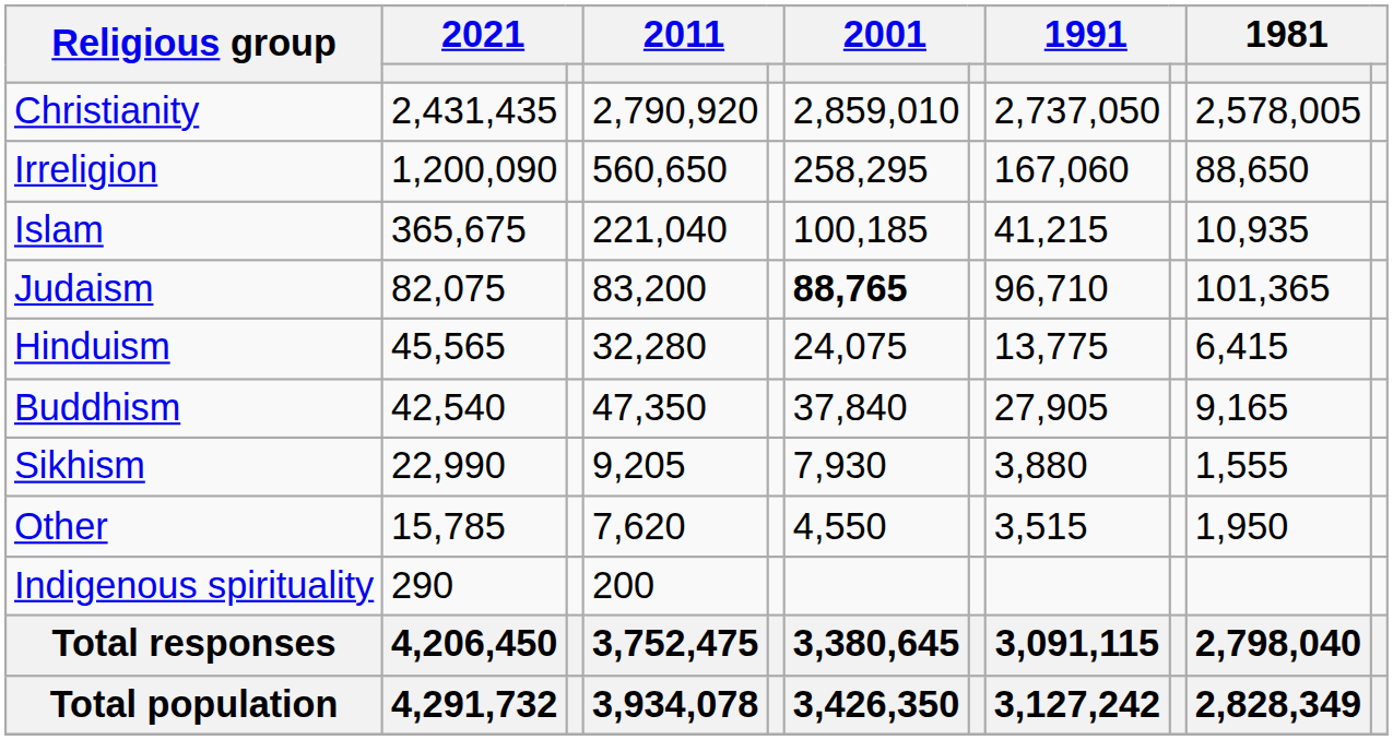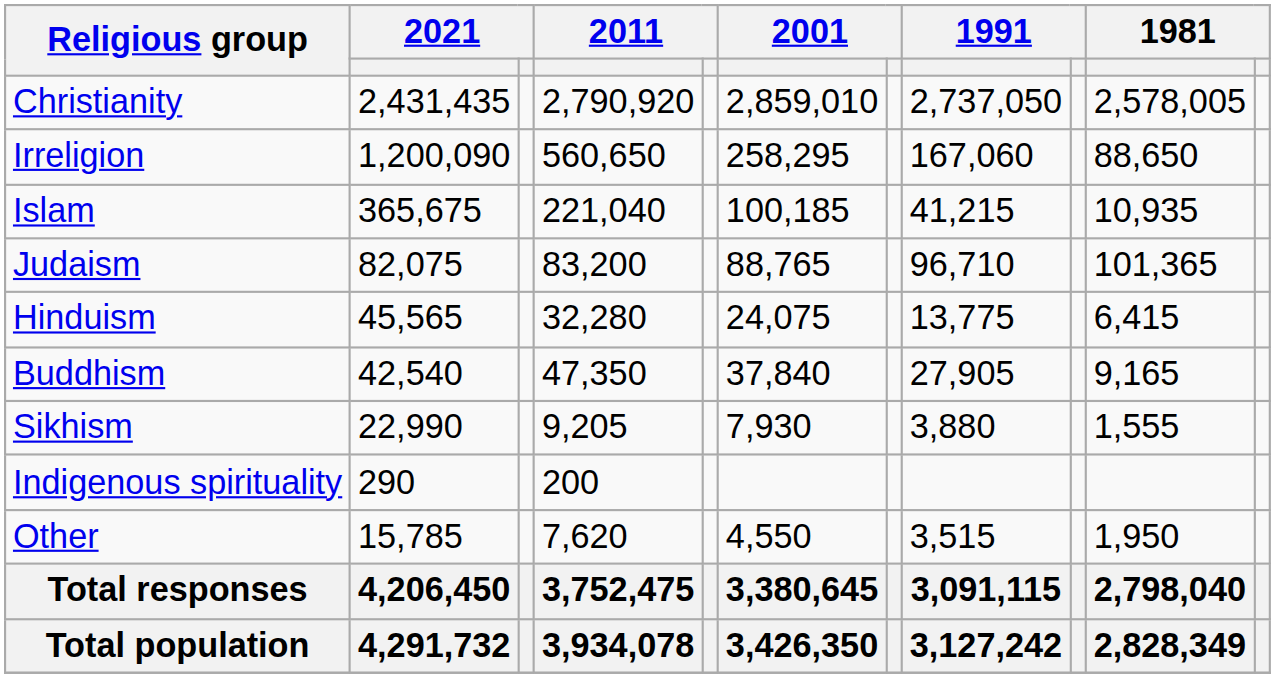 <table class="wikitable collapsible sortable">
 <tr>
 <th rowspan="2"><a href='#'>Religious</a> group</th>
 <th colspan="2"><a href='#'>2021</a></th>
 <th colspan="2"><a href='#'>2011</a></th>
 <th colspan="2"><a href='#'>2001</a></th>
 <th colspan="2"><a href='#'>1991</a></th>
 <th colspan="2">1981</th>
 </tr>
 <tr>
 <th><a href='#'></a></th>
 <th></th>
 <th></th>
 <th></th>
 <th></th>
 <th></th>
 <th></th>
 <th></th>
 <th></th>
 <th></th>
 </tr>
 <tr>
 <td><a href='#'>Christianity</a> </td>
 <td>2,431,435</td>
 <td></td>
 <td>2,790,920</td>
 <td></td>
 <td>2,859,010</td>
 <td></td>
 <td>2,737,050</td>
 <td></td>
 <td>2,578,005</td>
 <td></td>
 </tr>
 <tr>
 <td><a href='#'>Irreligion</a></td>
 <td>1,200,090</td>
 <td></td>
 <td>560,650</td>
 <td></td>
 <td>258,295</td>
 <td></td>
 <td>167,060</td>
 <td></td>
 <td>88,650</td>
 <td></td>
 </tr>
 <tr>
 <td><a href='#'>Islam</a> </td>
 <td>365,675</td>
 <td></td>
 <td>221,040</td>
 <td></td>
 <td>100,185</td>
 <td></td>
 <td>41,215</td>
 <td></td>
 <td>10,935</td>
 <td></td>
 </tr>
 <tr>
 <td><a href='#'>Judaism</a> </td>
 <td>82,075</td>
 <td></td>
 <td>83,200</td>
 <td></td>
-<td><strong>88,765</strong></td>
+<td>88,765</td>
 <td></td>
 <td>96,710</td>
 <td></td>
 <td>101,365</td>
 <td></td>
 </tr>
 <tr>
 <td><a href='#'>Hinduism</a> </td>
 <td>45,565</td>
 <td></td>
 <td>32,280</td>
 <td></td>
 <td>24,075</td>
 <td></td>
 <td>13,775</td>
 <td></td>
 <td>6,415</td>
 <td></td>
 </tr>
 <tr>
 <td><a href='#'>Buddhism</a> </td>
 <td>42,540</td>
 <td></td>
 <td>47,350</td>
 <td></td>
 <td>37,840</td>
 <td></td>
 <td>27,905</td>
 <td></td>
 <td>9,165</td>
 <td></td>
 </tr>
 <tr>
 <td><a href='#'>Sikhism</a> </td>
 <td>22,990</td>
 <td></td>
 <td>9,205</td>
 <td></td>
 <td>7,930</td>
 <td></td>
 <td>3,880</td>
 <td></td>
 <td>1,555</td>
 <td></td>
 </tr>
 <tr>
+<td><a href='#'>Indigenous spirituality</a></td>
+<td>290</td>
+<td></td>
+<td>200</td>
+<td></td>
+<td></td>
+<td></td>
+<td></td>
+<td></td>
+<td></td>
+<td></td>
+</tr>
+<tr>
 <td><a href='#'>Other</a></td>
 <td>15,785</td>
 <td></td>
 <td>7,620</td>
 <td></td>
 <td>4,550</td>
 <td></td>
 <td>3,515</td>
 <td></td>
 <td>1,950</td>
-<td></td>
-</tr>
-<tr>
-<td><a href='#'>Indigenous spirituality</a></td>
-<td>290</td>
-<td></td>
-<td>200</td>
-<td></td>
-<td></td>
-<td></td>
-<td></td>
-<td></td>
-<td></td>
 <td></td>
 </tr>
 <tr>
 <th>Total responses</th>
 <th>4,206,450</th>
 <th></th>
 <th>3,752,475</th>
 <th></th>
 <th>3,380,645</th>
 <th></th>
 <th>3,091,115</th>
 <th></th>
 <th>2,798,040</th>
 <th></th>
 </tr>
 <tr class="sortbottom">
 <th>Total population</th>
 <th>4,291,732</th>
 <th></th>
 <th>3,934,078</th>
 <th></th>
 <th>3,426,350</th>
 <th></th>
 <th>3,127,242</th>
 <th></th>
 <th>2,828,349</th>
 <th></th>
 </tr>
 <tr class="sortbottom">
 </tr>
 </table>
